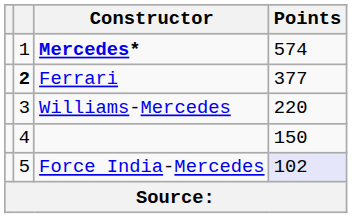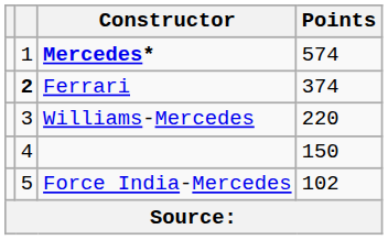 <table class="wikitable" style="font-size: 85%;">
 <tr>
 <th></th>
 <th></th>
 <th>Constructor</th>
 <th>Points</th>
 </tr>
 <tr>
 <td align="left"></td>
 <td align="center">1</td>
 <td> <strong><a href='#'>Mercedes</a>*</strong></td>
 <td align="left">574</td>
 </tr>
 <tr>
 <td align="left"></td>
 <td align="center"><strong>2</strong></td>
 <td> <a href='#'>Ferrari</a></td>
-<td align="left">377</td>
+<td align="left">374</td>
 </tr>
 <tr>
 <td align="left"></td>
 <td align="center">3</td>
 <td> <a href='#'>Williams</a>-<a href='#'>Mercedes</a></td>
 <td align="left">220</td>
 </tr>
 <tr>
 <td align="left"></td>
 <td align="center">4</td>
 <td></td>
 <td align="left">150</td>
 </tr>
 <tr>
 <td align="left"></td>
 <td align="center">5</td>
 <td> <a href='#'>Force India</a>-<a href='#'>Mercedes</a></td>
-<td align="left" style="background: lavender;">102</td>
+<td align="left">102</td>
 </tr>
 <tr>
 <th colspan=4>Source:</th>
 </tr>
 </table>
